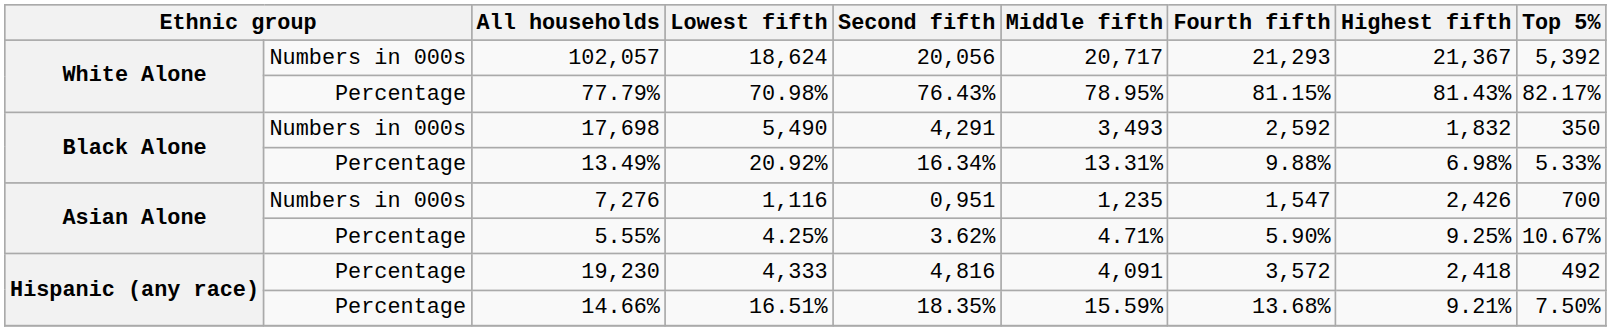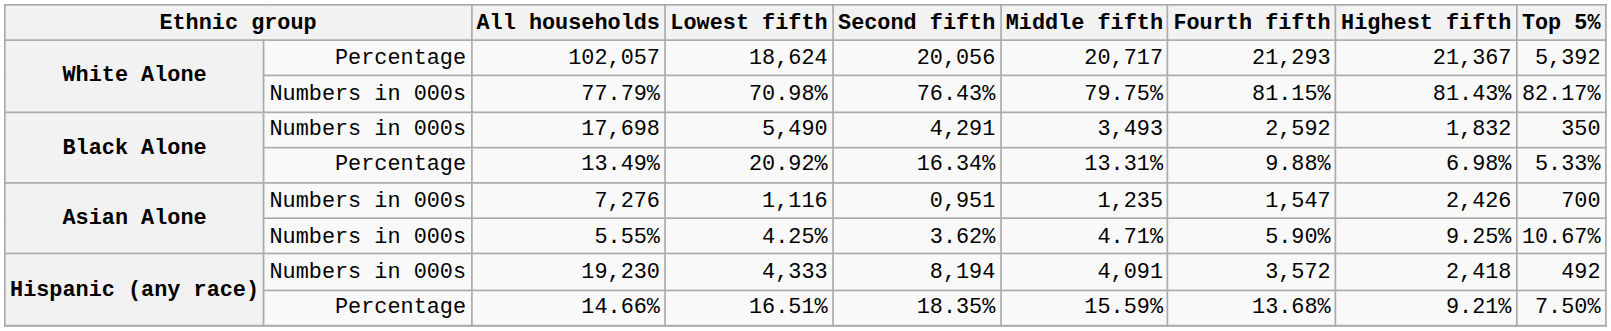 <table class="wikitable" style="text-align:right">
 <tr>
 <th colspan=2>Ethnic group</th>
 <th>All households</th>
 <th>Lowest fifth</th>
 <th>Second fifth</th>
 <th>Middle fifth</th>
 <th>Fourth fifth</th>
 <th>Highest fifth</th>
 <th>Top 5%</th>
 </tr>
 <tr>
 <th rowspan="2">White Alone</th>
-<td>Numbers in 000s</td>
+<td>Percentage</td>
 <td>102,057</td>
 <td>18,624</td>
 <td>20,056</td>
 <td>20,717</td>
 <td>21,293</td>
 <td>21,367</td>
 <td>5,392</td>
 </tr>
 <tr>
-<td>Percentage</td>
+<td>Numbers in 000s</td>
 <td>77.79%</td>
 <td>70.98%</td>
 <td>76.43%</td>
-<td>78.95%</td>
+<td>79.75%</td>
 <td>81.15%</td>
 <td>81.43%</td>
 <td>82.17%</td>
 </tr>
 <tr>
 <th rowspan="2">Black Alone</th>
 <td>Numbers in 000s</td>
 <td>17,698</td>
 <td>5,490</td>
 <td>4,291</td>
 <td>3,493</td>
 <td>2,592</td>
 <td>1,832</td>
 <td>350</td>
 </tr>
 <tr>
 <td>Percentage</td>
 <td>13.49%</td>
 <td>20.92%</td>
 <td>16.34%</td>
 <td>13.31%</td>
 <td>9.88%</td>
 <td>6.98%</td>
 <td>5.33%</td>
 </tr>
 <tr>
 <th rowspan="2">Asian Alone</th>
 <td>Numbers in 000s</td>
 <td>7,276</td>
 <td>1,116</td>
 <td>0,951</td>
 <td>1,235</td>
 <td>1,547</td>
 <td>2,426</td>
 <td>700</td>
 </tr>
 <tr>
-<td>Percentage</td>
+<td>Numbers in 000s</td>
 <td>5.55%</td>
 <td>4.25%</td>
 <td>3.62%</td>
 <td>4.71%</td>
 <td>5.90%</td>
 <td>9.25%</td>
 <td>10.67%</td>
 </tr>
 <tr>
 <th rowspan="2">Hispanic (any race)</th>
-<td>Percentage</td>
+<td>Numbers in 000s</td>
 <td>19,230</td>
 <td>4,333</td>
-<td>4,816</td>
+<td>8,194</td>
 <td>4,091</td>
 <td>3,572</td>
 <td>2,418</td>
 <td>492</td>
 </tr>
 <tr>
 <td>Percentage</td>
 <td>14.66%</td>
 <td>16.51%</td>
 <td>18.35%</td>
 <td>15.59%</td>
 <td>13.68%</td>
 <td>9.21%</td>
 <td>7.50%</td>
 </tr>
 <tr>
 </tr>
 </table>
